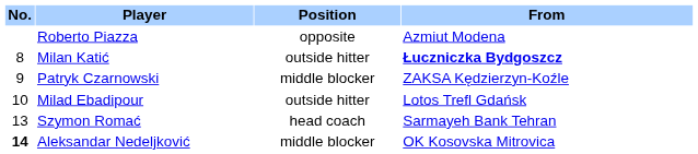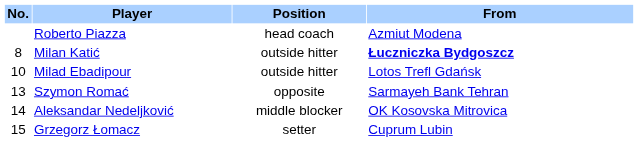 <table border="0" cellspacing="1" cellpadding="2">
 <tr bgcolor=#AAD0FF>
 <th width=4%>No.</th>
 <th width=30%>Player</th>
 <th width=20%>Position</th>
 <th width=40%>From</th>
 </tr>
 <tr>
 <td align=center></td>
 <td> <a href='#'>Roberto Piazza</a></td>
-<td align=center>opposite</td>
+<td align=center>head coach</td>
 <td><a href='#'>Azmiut Modena</a></td>
 </tr>
 <tr>
 <td align=center>8</td>
 <td> <a href='#'>Milan Katić</a></td>
 <td align=center>outside hitter</td>
 <td><strong><a href='#'>Łuczniczka Bydgoszcz</a></strong></td>
-</tr>
-<tr>
-<td align=center>9</td>
-<td> <a href='#'>Patryk Czarnowski</a></td>
-<td align=center>middle blocker</td>
-<td><a href='#'>ZAKSA Kędzierzyn-Koźle</a></td>
 </tr>
 <tr>
 <td align=center>10</td>
 <td> <a href='#'>Milad Ebadipour</a></td>
 <td align=center>outside hitter</td>
 <td><a href='#'>Lotos Trefl Gdańsk</a></td>
 </tr>
 <tr>
 <td align=center>13</td>
 <td> <a href='#'>Szymon Romać</a></td>
-<td align=center>head coach</td>
+<td align=center>opposite</td>
 <td><a href='#'>Sarmayeh Bank Tehran</a></td>
 </tr>
 <tr>
-<td align=center><strong>14</strong></td>
+<td align=center>14</td>
 <td> <a href='#'>Aleksandar Nedeljković</a></td>
 <td align=center>middle blocker</td>
 <td><a href='#'>OK Kosovska Mitrovica</a></td>
 </tr>
 <tr>
+<td align=center>15</td>
+<td> <a href='#'>Grzegorz Łomacz</a></td>
+<td align=center>setter</td>
+<td><a href='#'>Cuprum Lubin</a></td>
+</tr>
+<tr>
 </tr>
 </table>
